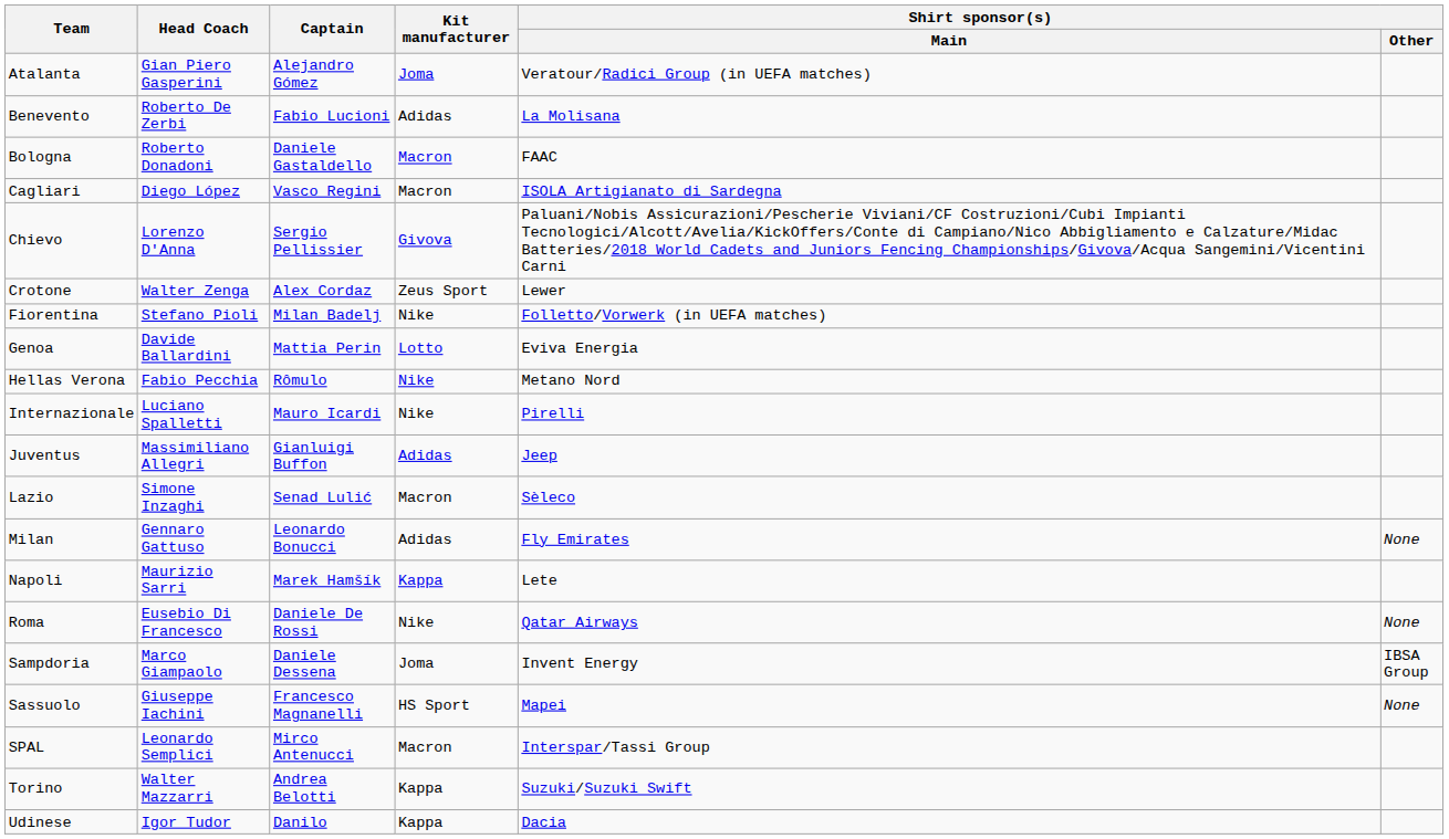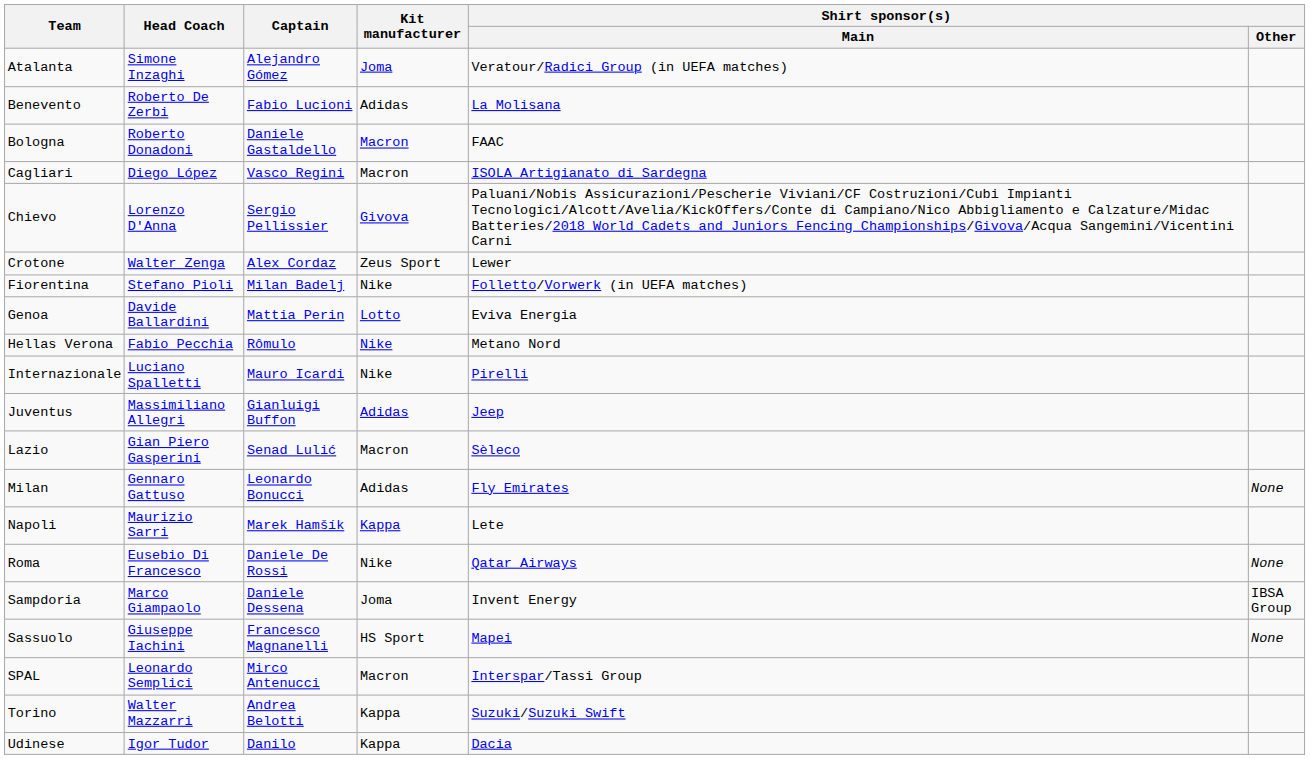 <table class="wikitable">
 <tr>
 <th rowspan="2">Team</th>
 <th rowspan="2">Head Coach</th>
 <th rowspan="2">Captain</th>
 <th rowspan="2">Kit manufacturer</th>
 <th colspan="2">Shirt sponsor(s)</th>
 </tr>
 <tr>
 <th>Main</th>
 <th>Other</th>
 </tr>
 <tr>
 <td>Atalanta</td>
-<td> <a href='#'>Gian Piero Gasperini</a></td>
+<td> <a href='#'>Simone Inzaghi</a></td>
 <td> <a href='#'>Alejandro Gómez</a></td>
 <td><a href='#'>Joma</a></td>
 <td>Veratour/<a href='#'>Radici Group</a> (in UEFA matches)</td>
 <td></td>
 </tr>
 <tr>
 <td>Benevento</td>
 <td> <a href='#'>Roberto De Zerbi</a></td>
 <td> <a href='#'>Fabio Lucioni</a></td>
 <td>Adidas</td>
 <td><a href='#'>La Molisana</a></td>
 <td></td>
 </tr>
 <tr>
 <td>Bologna</td>
 <td> <a href='#'>Roberto Donadoni</a></td>
 <td> <a href='#'>Daniele Gastaldello</a></td>
 <td><a href='#'>Macron</a></td>
 <td>FAAC</td>
 <td></td>
 </tr>
 <tr>
 <td>Cagliari</td>
 <td> <a href='#'>Diego López</a></td>
 <td> <a href='#'>Vasco Regini</a></td>
 <td>Macron</td>
 <td><a href='#'>ISOLA Artigianato di Sardegna</a></td>
 <td></td>
 </tr>
 <tr>
 <td>Chievo</td>
 <td> <a href='#'>Lorenzo D'Anna</a></td>
 <td> <a href='#'>Sergio Pellissier</a></td>
 <td><a href='#'>Givova</a></td>
 <td>Paluani/Nobis Assicurazioni/Pescherie Viviani/CF Costruzioni/Cubi Impianti Tecnologici/Alcott/Avelia/KickOffers/Conte di Campiano/Nico Abbigliamento e Calzature/Midac Batteries/<a href='#'>2018 World Cadets and Juniors Fencing Championships</a>/<a href='#'>Givova</a>/Acqua Sangemini/Vicentini Carni</td>
 <td></td>
 </tr>
 <tr>
 <td>Crotone</td>
 <td> <a href='#'>Walter Zenga</a></td>
 <td> <a href='#'>Alex Cordaz</a></td>
 <td>Zeus Sport</td>
 <td>Lewer</td>
 <td></td>
 </tr>
 <tr>
 <td>Fiorentina</td>
 <td> <a href='#'>Stefano Pioli</a></td>
 <td> <a href='#'>Milan Badelj</a></td>
 <td>Nike</td>
 <td><a href='#'>Folletto</a>/<a href='#'>Vorwerk</a> (in UEFA matches)</td>
 <td></td>
 </tr>
 <tr>
 <td>Genoa</td>
 <td> <a href='#'>Davide Ballardini</a></td>
 <td> <a href='#'>Mattia Perin</a></td>
 <td><a href='#'>Lotto</a></td>
 <td>Eviva Energia</td>
 <td></td>
 </tr>
 <tr>
 <td>Hellas Verona</td>
 <td> <a href='#'>Fabio Pecchia</a></td>
 <td> <a href='#'>Rômulo</a></td>
 <td><a href='#'>Nike</a></td>
 <td>Metano Nord</td>
 <td></td>
 </tr>
 <tr>
 <td>Internazionale</td>
 <td> <a href='#'>Luciano Spalletti</a></td>
 <td> <a href='#'>Mauro Icardi</a></td>
 <td>Nike</td>
 <td><a href='#'>Pirelli</a></td>
 <td></td>
 </tr>
 <tr>
 <td>Juventus</td>
 <td> <a href='#'>Massimiliano Allegri</a></td>
 <td> <a href='#'>Gianluigi Buffon</a></td>
 <td><a href='#'>Adidas</a></td>
 <td><a href='#'>Jeep</a></td>
 <td></td>
 </tr>
 <tr>
 <td>Lazio</td>
-<td> <a href='#'>Simone Inzaghi</a></td>
+<td> <a href='#'>Gian Piero Gasperini</a></td>
 <td> <a href='#'>Senad Lulić</a></td>
 <td>Macron</td>
 <td><a href='#'>Sèleco</a></td>
 <td></td>
 </tr>
 <tr>
 <td>Milan</td>
 <td> <a href='#'>Gennaro Gattuso</a></td>
 <td> <a href='#'>Leonardo Bonucci</a></td>
 <td>Adidas</td>
 <td><a href='#'>Fly Emirates</a></td>
 <td><em>None</em></td>
 </tr>
 <tr>
 <td>Napoli</td>
 <td> <a href='#'>Maurizio Sarri</a></td>
 <td> <a href='#'>Marek Hamšík</a></td>
 <td><a href='#'>Kappa</a></td>
 <td>Lete</td>
 <td></td>
 </tr>
 <tr>
 <td>Roma</td>
 <td> <a href='#'>Eusebio Di Francesco</a></td>
 <td> <a href='#'>Daniele De Rossi</a></td>
 <td>Nike</td>
 <td><a href='#'>Qatar Airways</a></td>
 <td><em>None</em></td>
 </tr>
 <tr>
 <td>Sampdoria</td>
 <td> <a href='#'>Marco Giampaolo</a></td>
 <td> <a href='#'>Daniele Dessena</a></td>
 <td>Joma</td>
 <td>Invent Energy</td>
 <td>IBSA Group</td>
 </tr>
 <tr>
 <td>Sassuolo</td>
 <td> <a href='#'>Giuseppe Iachini</a></td>
 <td> <a href='#'>Francesco Magnanelli</a></td>
 <td>HS Sport</td>
 <td><a href='#'>Mapei</a></td>
 <td><em>None</em></td>
 </tr>
 <tr>
 <td>SPAL</td>
 <td> <a href='#'>Leonardo Semplici</a></td>
 <td> <a href='#'>Mirco Antenucci</a></td>
 <td>Macron</td>
 <td><a href='#'>Interspar</a>/Tassi Group</td>
 <td></td>
 </tr>
 <tr>
 <td>Torino</td>
 <td> <a href='#'>Walter Mazzarri</a></td>
 <td> <a href='#'>Andrea Belotti</a></td>
 <td>Kappa</td>
 <td><a href='#'>Suzuki</a>/<a href='#'>Suzuki Swift</a></td>
 <td></td>
 </tr>
 <tr>
 <td>Udinese</td>
 <td> <a href='#'>Igor Tudor</a></td>
 <td> <a href='#'>Danilo</a></td>
 <td>Kappa</td>
 <td><a href='#'>Dacia</a></td>
 <td></td>
 </tr>
 </table>
